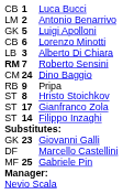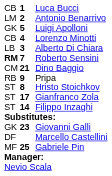 <table cellspacing="0" cellpadding="0" style="font-size:90%; margin:auto;">
 <tr>
 <th width=25></th>
 <th width=25></th>
 </tr>
 <tr>
 <td>CB</td>
 <td><strong>1</strong></td>
 <td> <a href='#'>Luca Bucci</a></td>
 <td></td>
 <td></td>
 </tr>
 <tr>
 <td>LM</td>
 <td><strong>2</strong></td>
 <td> <a href='#'>Antonio Benarrivo</a></td>
 </tr>
 <tr>
 <td>GK</td>
 <td><strong>5</strong></td>
 <td> <a href='#'>Luigi Apolloni</a></td>
 </tr>
 <tr>
 <td>CB</td>
-<td><strong>6</strong></td>
+<td><strong>4</strong></td>
 <td> <a href='#'>Lorenzo Minotti</a></td>
 <td></td>
 <td></td>
 </tr>
 <tr>
 <td>LB</td>
 <td><strong>3</strong></td>
 <td> <a href='#'>Alberto Di Chiara</a></td>
 <td></td>
 <td></td>
 </tr>
 <tr>
 <td><strong>RM</strong></td>
 <td><strong>7</strong></td>
 <td> <a href='#'>Roberto Sensini</a></td>
 <td></td>
 <td></td>
 </tr>
 <tr>
 <td>CM</td>
-<td><strong>24</strong></td>
+<td><strong>21</strong></td>
 <td> <a href='#'>Dino Baggio</a></td>
 <td></td>
 <td></td>
 </tr>
 <tr>
 <td>RB</td>
 <td><strong>9</strong></td>
 <td>Pripa</td>
 <td></td>
 <td></td>
 </tr>
 <tr>
 <td>ST</td>
 <td><strong>8</strong></td>
 <td> <a href='#'>Hristo Stoichkov</a></td>
 <td></td>
 <td></td>
 </tr>
 <tr>
 <td>ST</td>
 <td><strong>17</strong></td>
 <td> <a href='#'>Gianfranco Zola</a></td>
 <td></td>
 <td></td>
 </tr>
 <tr>
 <td>ST</td>
 <td><strong>14</strong></td>
 <td> <a href='#'>Filippo Inzaghi</a></td>
 <td></td>
 <td></td>
 </tr>
 <tr>
 <td colspan=3><strong>Substitutes:</strong></td>
 </tr>
 <tr>
 <td>GK</td>
 <td><strong>23</strong></td>
 <td> <a href='#'>Giovanni Galli</a></td>
 <td></td>
 <td></td>
 </tr>
 <tr>
 <td>DF</td>
 <td></td>
 <td><a href='#'>Marcello Castellini</a></td>
 <td></td>
 <td></td>
 </tr>
 <tr>
 <td>MF</td>
 <td><strong>25</strong></td>
 <td><a href='#'>Gabriele Pin</a></td>
 <td></td>
 <td></td>
 </tr>
 <tr>
 <td colspan=3><strong>Manager:</strong></td>
 </tr>
 <tr>
 <td colspan=4> <a href='#'>Nevio Scala</a></td>
 </tr>
 </table>
